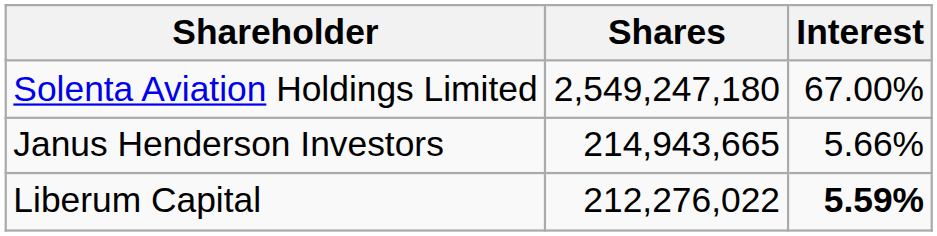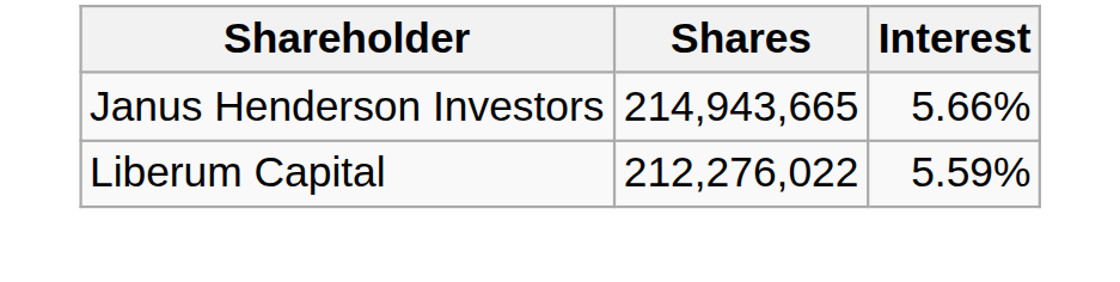 <table class="wikitable" style="margin:auto;">
 <tr>
 <th>Shareholder</th>
 <th>Shares</th>
 <th>Interest</th>
-</tr>
-<tr>
-<td><a href='#'>Solenta Aviation</a> Holdings Limited</td>
-<td align="right">2,549,247,180</td>
-<td align="right">67.00%</td>
 </tr>
 <tr>
 <td>Janus Henderson Investors</td>
 <td align="right">214,943,665</td>
 <td align="right">5.66%</td>
 </tr>
 <tr>
 <td>Liberum Capital</td>
 <td align="right">212,276,022</td>
-<td align="right"><strong>5.59%</strong></td>
+<td align="right">5.59%</td>
 </tr>
 </table>
